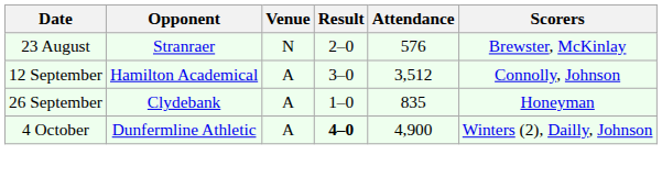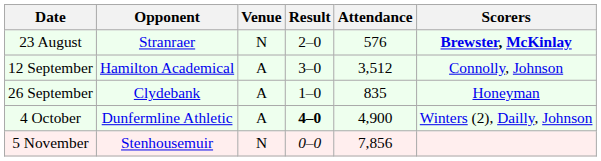 <table class="wikitable sortable" style="font-size:95%; text-align:center">
 <tr>
 <th>Date</th>
 <th>Opponent</th>
 <th>Venue</th>
 <th>Result</th>
 <th>Attendance</th>
 <th>Scorers</th>
 </tr>
 <tr style="background:#efe;">
 <td>23 August</td>
 <td> <a href='#'>Stranraer</a></td>
 <td>N</td>
 <td>2–0</td>
 <td>576</td>
-<td><a href='#'>Brewster</a>, <a href='#'>McKinlay</a></td>
+<td><strong><a href='#'>Brewster</a>, <a href='#'>McKinlay</a></strong></td>
 </tr>
 <tr style="background:#efe;">
 <td>12 September</td>
 <td> <a href='#'>Hamilton Academical</a></td>
 <td>A</td>
 <td>3–0</td>
 <td>3,512</td>
 <td><a href='#'>Connolly</a>, <a href='#'>Johnson</a></td>
 </tr>
 <tr style="background:#efe;">
 <td>26 September</td>
 <td> <a href='#'>Clydebank</a></td>
 <td>A</td>
 <td>1–0</td>
 <td>835</td>
 <td><a href='#'>Honeyman</a></td>
 </tr>
 <tr style="background:#efe;">
 <td>4 October</td>
 <td> <a href='#'>Dunfermline Athletic</a></td>
 <td>A</td>
 <td><strong>4–0</strong></td>
 <td>4,900</td>
 <td><a href='#'>Winters</a> (2), <a href='#'>Dailly</a>, <a href='#'>Johnson</a></td>
 </tr>
+<tr style="background:#fee;">
+<td>5 November</td>
+<td> <a href='#'>Stenhousemuir</a></td>
+<td>N</td>
+<td><em>0–0</em></td>
+<td>7,856</td>
+<td></td>
+</tr>
 </table>
